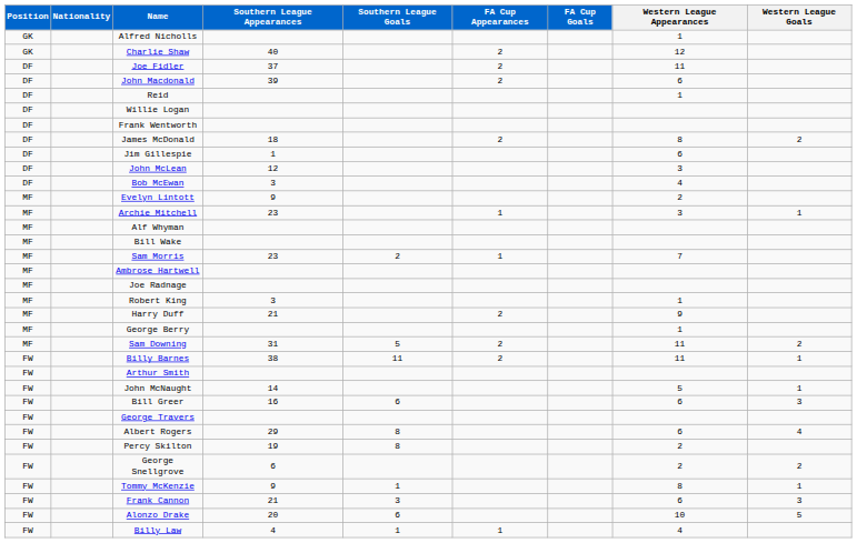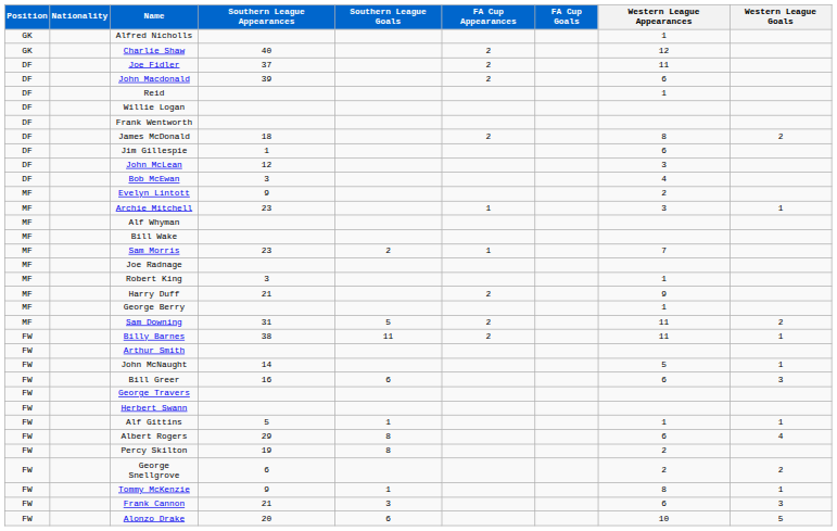 <table class="wikitable" style="text-align:center; font-size:90%; width:90%;">
 <tr>
 <th style="background:#0066CC; color:#FFFFFF; text-align:center;">Position</th>
 <th style="background:#0066CC; color:#FFFFFF; text-align:center;">Nationality</th>
 <th style="background:#0066CC; color:#FFFFFF; text-align:center;"><strong>Name</strong></th>
 <th style="background:#0066CC; color:#FFFFFF; text-align:center;">Southern League Appearances</th>
 <th style="background:#0066CC; color:#FFFFFF; text-align:center;">Southern League Goals</th>
 <th style="background:#0066CC; color:#FFFFFF; text-align:center;">FA Cup Appearances</th>
 <th style="background:#0066CC; color:#FFFFFF; text-align:center;">FA Cup Goals</th>
 <th>Western  League Appearances</th>
 <th>Western League Goals</th>
 </tr>
 <tr>
 <td>GK</td>
 <td></td>
 <td>Alfred Nicholls</td>
 <td></td>
 <td></td>
 <td></td>
 <td></td>
 <td>1</td>
 <td></td>
 </tr>
 <tr>
 <td>GK</td>
 <td></td>
 <td><a href='#'>Charlie Shaw</a></td>
 <td>40</td>
 <td></td>
 <td>2</td>
 <td></td>
 <td>12</td>
 <td></td>
 </tr>
 <tr>
 <td>DF</td>
 <td></td>
 <td><a href='#'>Joe Fidler</a></td>
 <td>37</td>
 <td></td>
 <td>2</td>
 <td></td>
 <td>11</td>
 <td></td>
 </tr>
 <tr>
 <td>DF</td>
 <td></td>
 <td><a href='#'>John Macdonald</a></td>
 <td>39</td>
 <td></td>
 <td>2</td>
 <td></td>
 <td>6</td>
 <td></td>
 </tr>
 <tr>
 <td>DF</td>
 <td></td>
 <td>Reid</td>
 <td></td>
 <td></td>
 <td></td>
 <td></td>
 <td>1</td>
 <td></td>
 </tr>
 <tr>
 <td>DF</td>
 <td></td>
 <td>Willie Logan</td>
 <td></td>
 <td></td>
 <td></td>
 <td></td>
 <td></td>
 <td></td>
 </tr>
 <tr>
 <td>DF</td>
 <td></td>
 <td>Frank Wentworth</td>
 <td></td>
 <td></td>
 <td></td>
 <td></td>
 <td></td>
 <td></td>
 </tr>
 <tr>
 <td>DF</td>
 <td></td>
 <td>James McDonald</td>
 <td>18</td>
 <td></td>
 <td>2</td>
 <td></td>
 <td>8</td>
 <td>2</td>
 </tr>
 <tr>
 <td>DF</td>
 <td></td>
 <td>Jim Gillespie</td>
 <td>1</td>
 <td></td>
 <td></td>
 <td></td>
 <td>6</td>
 <td></td>
 </tr>
 <tr>
 <td>DF</td>
 <td></td>
 <td><a href='#'>John McLean</a></td>
 <td>12</td>
 <td></td>
 <td></td>
 <td></td>
 <td>3</td>
 <td></td>
 </tr>
 <tr>
 <td>DF</td>
 <td></td>
 <td><a href='#'>Bob McEwan</a></td>
 <td>3</td>
 <td></td>
 <td></td>
 <td></td>
 <td>4</td>
 <td></td>
 </tr>
 <tr>
 <td>MF</td>
 <td></td>
 <td><a href='#'>Evelyn Lintott</a></td>
 <td>9</td>
 <td></td>
 <td></td>
 <td></td>
 <td>2</td>
 <td></td>
 </tr>
 <tr>
 <td>MF</td>
 <td></td>
 <td><a href='#'>Archie Mitchell</a></td>
 <td>23</td>
 <td></td>
 <td>1</td>
 <td></td>
 <td>3</td>
 <td>1</td>
 </tr>
 <tr>
 <td>MF</td>
 <td></td>
 <td>Alf Whyman</td>
 <td></td>
 <td></td>
 <td></td>
 <td></td>
 <td></td>
 <td></td>
 </tr>
 <tr>
 <td>MF</td>
 <td></td>
 <td>Bill Wake</td>
 <td></td>
 <td></td>
 <td></td>
 <td></td>
 <td></td>
 <td></td>
 </tr>
 <tr>
 <td>MF</td>
 <td></td>
 <td><a href='#'>Sam Morris</a></td>
 <td>23</td>
 <td>2</td>
 <td>1</td>
 <td></td>
 <td>7</td>
 <td></td>
 </tr>
 <tr>
 <td>MF</td>
 <td></td>
-<td><a href='#'>Ambrose Hartwell</a></td>
-<td></td>
-<td></td>
-<td></td>
-<td></td>
-<td></td>
-<td></td>
-</tr>
-<tr>
-<td>MF</td>
-<td></td>
 <td>Joe Radnage</td>
 <td></td>
 <td></td>
 <td></td>
 <td></td>
 <td></td>
 <td></td>
 </tr>
 <tr>
 <td>MF</td>
 <td></td>
 <td>Robert King</td>
 <td>3</td>
 <td></td>
 <td></td>
 <td></td>
 <td>1</td>
 <td></td>
 </tr>
 <tr>
 <td>MF</td>
 <td></td>
 <td>Harry Duff</td>
 <td>21</td>
 <td></td>
 <td>2</td>
 <td></td>
 <td>9</td>
 <td></td>
 </tr>
 <tr>
 <td>MF</td>
 <td></td>
 <td>George Berry</td>
 <td></td>
 <td></td>
 <td></td>
 <td></td>
 <td>1</td>
 <td></td>
 </tr>
 <tr>
 <td>MF</td>
 <td></td>
 <td><a href='#'>Sam Downing</a></td>
 <td>31</td>
 <td>5</td>
 <td>2</td>
 <td></td>
 <td>11</td>
 <td>2</td>
 </tr>
 <tr>
 <td>FW</td>
 <td></td>
 <td><a href='#'>Billy Barnes</a></td>
 <td>38</td>
 <td>11</td>
 <td>2</td>
 <td></td>
 <td>11</td>
 <td>1</td>
 </tr>
 <tr>
 <td>FW</td>
 <td></td>
 <td><a href='#'>Arthur Smith</a></td>
 <td></td>
 <td></td>
 <td></td>
 <td></td>
 <td></td>
 <td></td>
 </tr>
 <tr>
 <td>FW</td>
 <td></td>
 <td>John McNaught</td>
 <td>14</td>
 <td></td>
 <td></td>
 <td></td>
 <td>5</td>
 <td>1</td>
 </tr>
 <tr>
 <td>FW</td>
 <td></td>
 <td>Bill Greer</td>
 <td>16</td>
 <td>6</td>
 <td></td>
 <td></td>
 <td>6</td>
 <td>3</td>
 </tr>
 <tr>
 <td>FW</td>
 <td></td>
 <td><a href='#'>George Travers</a></td>
 <td></td>
 <td></td>
 <td></td>
 <td></td>
 <td></td>
 <td></td>
 </tr>
 <tr>
 <td>FW</td>
 <td></td>
+<td><a href='#'>Herbert Swann</a></td>
+<td></td>
+<td></td>
+<td></td>
+<td></td>
+<td></td>
+<td></td>
+</tr>
+<tr>
+<td>FW</td>
+<td></td>
+<td>Alf Gittins</td>
+<td>5</td>
+<td>1</td>
+<td></td>
+<td></td>
+<td>1</td>
+<td>1</td>
+</tr>
+<tr>
+<td>FW</td>
+<td></td>
 <td>Albert Rogers</td>
 <td>29</td>
 <td>8</td>
 <td></td>
 <td></td>
 <td>6</td>
 <td>4</td>
 </tr>
 <tr>
 <td>FW</td>
 <td></td>
 <td>Percy Skilton</td>
 <td>19</td>
 <td>8</td>
 <td></td>
 <td></td>
 <td>2</td>
 <td></td>
 </tr>
 <tr>
 <td>FW</td>
 <td></td>
 <td>George Snellgrove</td>
 <td>6</td>
 <td></td>
 <td></td>
 <td></td>
 <td>2</td>
 <td>2</td>
 </tr>
 <tr>
 <td>FW</td>
 <td></td>
 <td><a href='#'>Tommy McKenzie</a></td>
 <td>9</td>
 <td>1</td>
 <td></td>
 <td></td>
 <td>8</td>
 <td>1</td>
 </tr>
 <tr>
 <td>FW</td>
 <td></td>
 <td><a href='#'>Frank Cannon</a></td>
 <td>21</td>
 <td>3</td>
 <td></td>
 <td></td>
 <td>6</td>
 <td>3</td>
 </tr>
 <tr>
 <td>FW</td>
 <td></td>
 <td><a href='#'>Alonzo Drake</a></td>
 <td>20</td>
 <td>6</td>
 <td></td>
 <td></td>
 <td>10</td>
 <td>5</td>
 </tr>
-<tr>
-<td>FW</td>
-<td></td>
-<td><a href='#'>Billy Law</a></td>
-<td>4</td>
-<td>1</td>
-<td>1</td>
-<td></td>
-<td>4</td>
-<td></td>
-</tr>
 </table>
